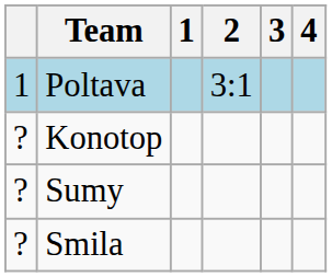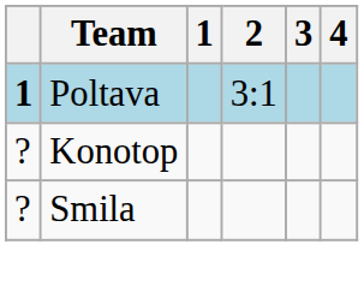 <table class="wikitable">
 <tr>
 <th></th>
 <th>Team</th>
 <th>1</th>
 <th>2</th>
 <th>3</th>
 <th>4</th>
 </tr>
 <tr bgcolor=lightblue>
-<td>1</td>
+<td><strong>1</strong></td>
 <td>Poltava</td>
 <td></td>
 <td>3:1</td>
 <td></td>
 <td></td>
 </tr>
 <tr>
 <td>?</td>
 <td>Konotop</td>
 <td></td>
 <td></td>
 <td></td>
 <td></td>
 </tr>
 <tr>
 <td>?</td>
-<td>Sumy</td>
-<td></td>
-<td></td>
-<td></td>
-<td></td>
-</tr>
-<tr>
-<td>?</td>
 <td>Smila</td>
 <td></td>
 <td></td>
 <td></td>
 <td></td>
 </tr>
 </table>
